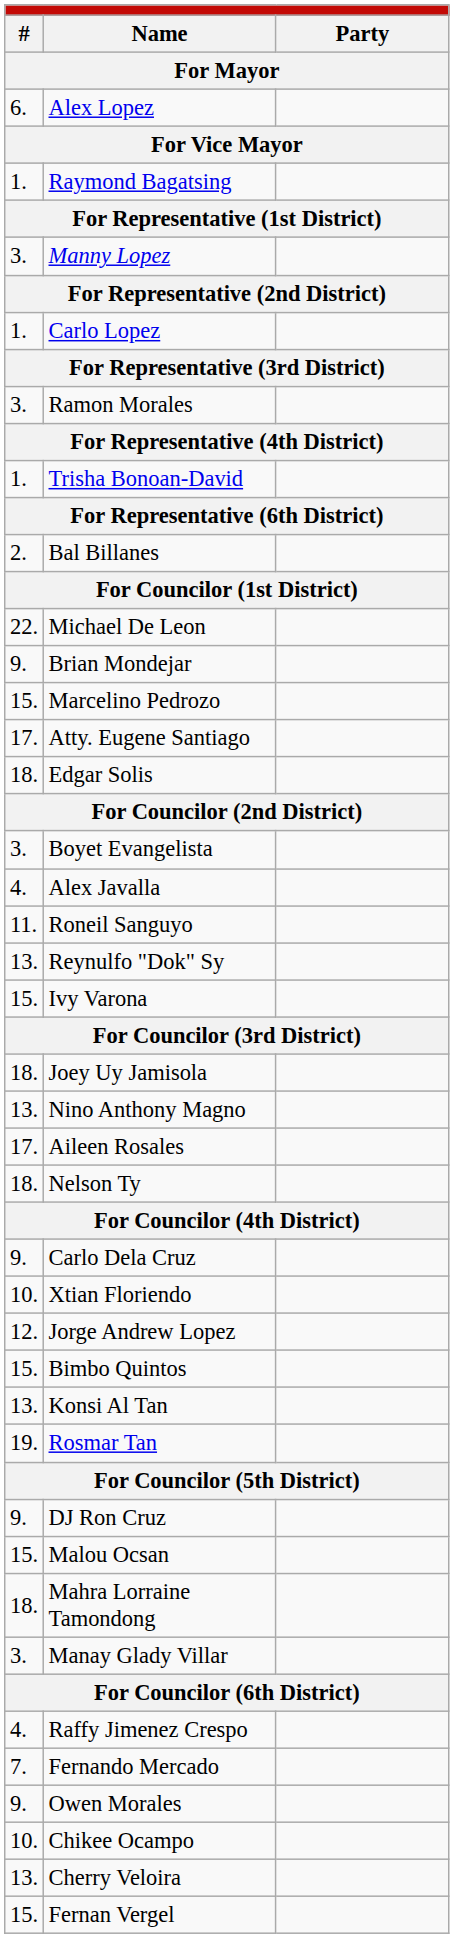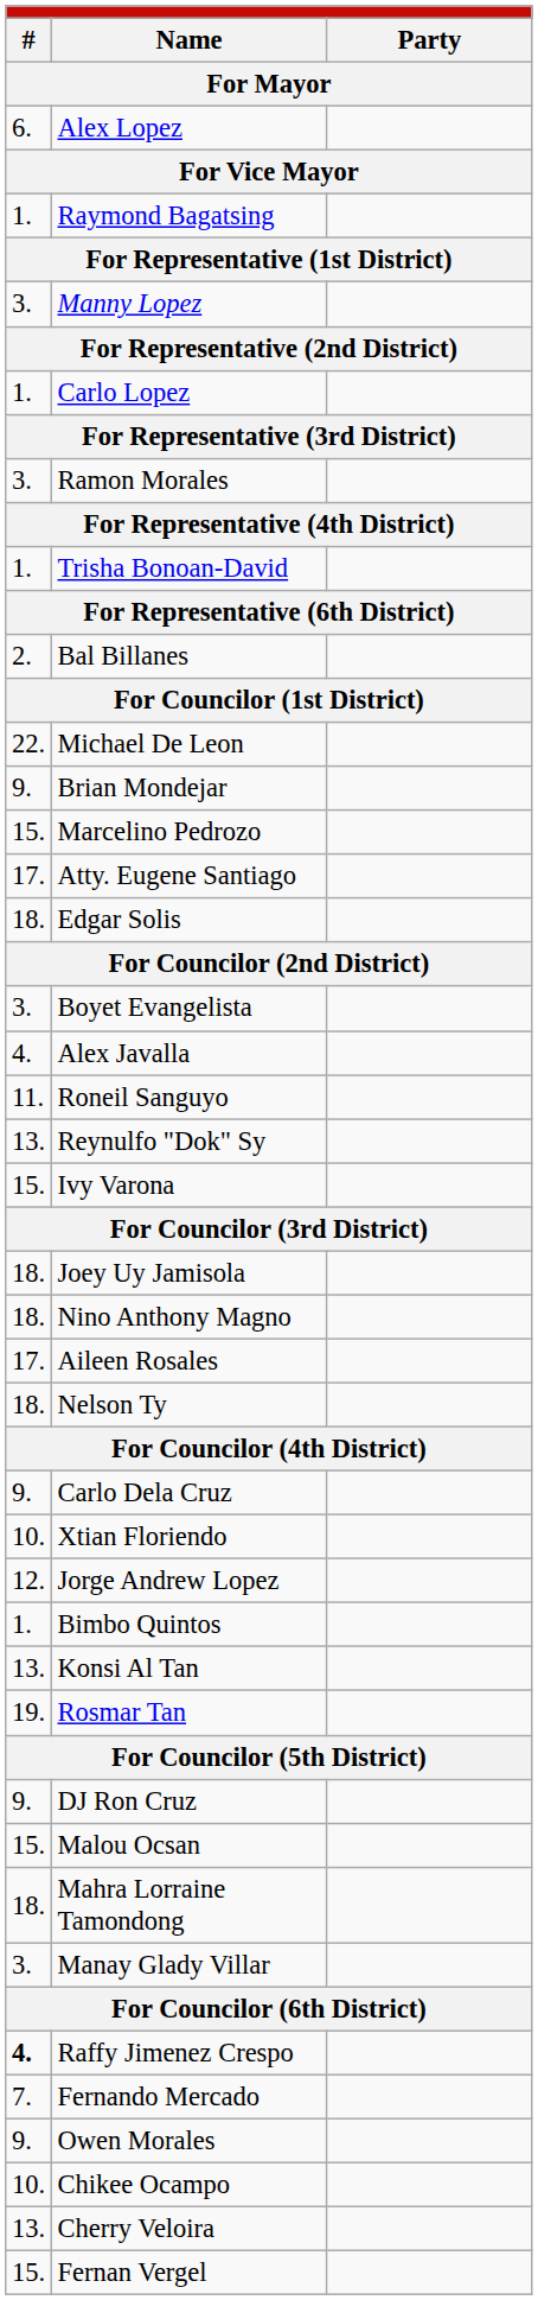 <table class=wikitable style="font-size:95%">
 <tr>
 <td colspan=4 bgcolor=#c30a06></td>
 </tr>
 <tr>
 <th>#</th>
 <th width=150px>Name</th>
 <th colspan=2 width=110px>Party</th>
 </tr>
 <tr>
 <th colspan=4>For Mayor</th>
 </tr>
 <tr>
 <td>6.</td>
 <td><a href='#'>Alex Lopez</a></td>
 <td></td>
 </tr>
 <tr>
 <th colspan=4>For Vice Mayor</th>
 </tr>
 <tr>
 <td>1.</td>
 <td><a href='#'>Raymond Bagatsing</a></td>
 <td></td>
 </tr>
 <tr>
 <th colspan=4>For Representative (1st District)</th>
 </tr>
 <tr>
 <td>3.</td>
 <td><em><a href='#'>Manny Lopez</a></em></td>
 <td></td>
 </tr>
 <tr>
 <th colspan=4>For Representative (2nd District)</th>
 </tr>
 <tr>
 <td>1.</td>
 <td><a href='#'>Carlo Lopez</a></td>
 <td></td>
 </tr>
 <tr>
 <th colspan=4>For Representative (3rd District)</th>
 </tr>
 <tr>
 <td>3.</td>
 <td>Ramon Morales</td>
 <td></td>
 </tr>
 <tr>
 <th colspan=4>For Representative (4th District)</th>
 </tr>
 <tr>
 <td>1.</td>
 <td><a href='#'>Trisha Bonoan-David</a></td>
 <td></td>
 </tr>
 <tr>
 <th colspan=4>For Representative (6th District)</th>
 </tr>
 <tr>
 <td>2.</td>
 <td>Bal Billanes</td>
 <td></td>
 </tr>
 <tr>
 <th colspan=4>For Councilor (1st District)</th>
 </tr>
 <tr>
 <td>22.</td>
 <td>Michael De Leon</td>
 <td></td>
 </tr>
 <tr>
 <td>9.</td>
 <td>Brian Mondejar</td>
 <td></td>
 </tr>
 <tr>
 <td>15.</td>
 <td>Marcelino Pedrozo</td>
 <td></td>
 </tr>
 <tr>
 <td>17.</td>
 <td>Atty. Eugene Santiago</td>
 <td></td>
 </tr>
 <tr>
 <td>18.</td>
 <td>Edgar Solis</td>
 <td></td>
 </tr>
 <tr>
 <th colspan=4>For Councilor (2nd District)</th>
 </tr>
 <tr>
 <td>3.</td>
 <td>Boyet Evangelista</td>
 <td></td>
 </tr>
 <tr>
 <td>4.</td>
 <td>Alex Javalla</td>
 <td></td>
 </tr>
 <tr>
 <td>11.</td>
 <td>Roneil Sanguyo</td>
 <td></td>
 </tr>
 <tr>
 <td>13.</td>
 <td>Reynulfo "Dok" Sy</td>
 <td></td>
 </tr>
 <tr>
 <td>15.</td>
 <td>Ivy Varona</td>
 <td></td>
 </tr>
 <tr>
 <th colspan=4>For Councilor (3rd District)</th>
 </tr>
 <tr>
 <td>18.</td>
 <td>Joey Uy Jamisola</td>
 <td></td>
 </tr>
 <tr>
-<td>13.</td>
+<td>18.</td>
 <td>Nino Anthony Magno</td>
 <td></td>
 </tr>
 <tr>
 <td>17.</td>
 <td>Aileen Rosales</td>
 <td></td>
 </tr>
 <tr>
 <td>18.</td>
 <td>Nelson Ty</td>
 <td></td>
 </tr>
 <tr>
 <th colspan=4>For Councilor (4th District)</th>
 </tr>
 <tr>
 <td>9.</td>
 <td>Carlo Dela Cruz</td>
 <td></td>
 </tr>
 <tr>
 <td>10.</td>
 <td>Xtian Floriendo</td>
 <td></td>
 </tr>
 <tr>
 <td>12.</td>
 <td>Jorge Andrew Lopez</td>
 <td></td>
 </tr>
 <tr>
-<td>15.</td>
+<td>1.</td>
 <td>Bimbo Quintos</td>
 <td></td>
 </tr>
 <tr>
 <td>13.</td>
 <td>Konsi Al Tan</td>
 <td></td>
 </tr>
 <tr>
 <td>19.</td>
 <td><a href='#'>Rosmar Tan</a></td>
 <td></td>
 </tr>
 <tr>
 <th colspan=4>For Councilor (5th District)</th>
 </tr>
 <tr>
 <td>9.</td>
 <td>DJ Ron Cruz</td>
 <td></td>
 </tr>
 <tr>
 <td>15.</td>
 <td>Malou Ocsan</td>
 <td></td>
 </tr>
 <tr>
 <td>18.</td>
 <td>Mahra Lorraine Tamondong</td>
 <td></td>
 </tr>
 <tr>
 <td>3.</td>
 <td>Manay Glady Villar</td>
 <td></td>
 </tr>
 <tr>
 <th colspan=4>For Councilor (6th District)</th>
 </tr>
 <tr>
-<td>4.</td>
+<td><strong>4.</strong></td>
 <td>Raffy Jimenez Crespo</td>
 <td></td>
 </tr>
 <tr>
 <td>7.</td>
 <td>Fernando Mercado</td>
 <td></td>
 </tr>
 <tr>
 <td>9.</td>
 <td>Owen Morales</td>
 <td></td>
 </tr>
 <tr>
 <td>10.</td>
 <td>Chikee Ocampo</td>
 <td></td>
 </tr>
 <tr>
 <td>13.</td>
 <td>Cherry Veloira</td>
 <td></td>
 </tr>
 <tr>
 <td>15.</td>
 <td>Fernan Vergel</td>
 <td></td>
 </tr>
 </table>
